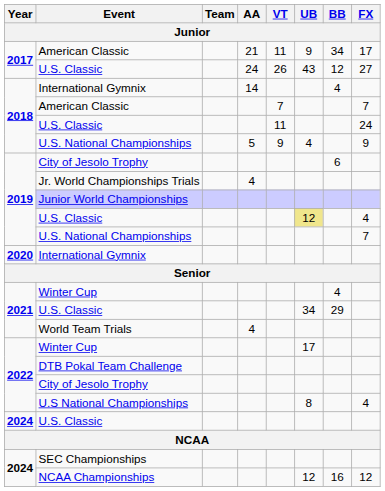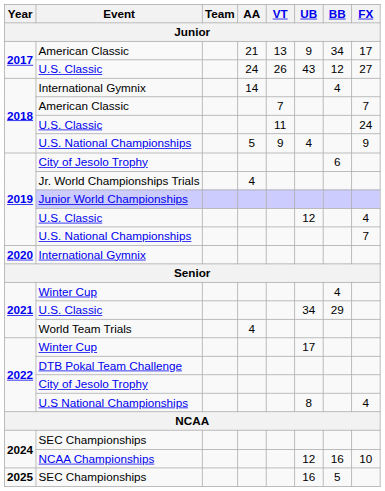 <table class="wikitable" style="text-align:center; font-size:95%;">
 <tr>
 <th align=center>Year</th>
 <th align=center>Event</th>
 <th style="width:30px;">Team</th>
 <th style="width:30px;">AA</th>
 <th style="width:30px;"><a href='#'>VT</a></th>
 <th style="width:30px;"><a href='#'>UB</a></th>
 <th style="width:30px;"><a href='#'>BB</a></th>
 <th style="width:30px;"><a href='#'>FX</a></th>
 </tr>
 <tr>
 <th colspan="8"><strong>Junior</strong></th>
 </tr>
 <tr>
 <td rowspan="2"><strong><a href='#'>2017</a></strong></td>
 <td align=left>American Classic</td>
 <td></td>
 <td>21</td>
-<td>11</td>
+<td>13</td>
 <td>9</td>
 <td>34</td>
 <td>17</td>
 </tr>
 <tr>
 <td align=left><a href='#'>U.S. Classic</a></td>
 <td></td>
 <td>24</td>
 <td>26</td>
 <td>43</td>
 <td>12</td>
 <td>27</td>
 </tr>
 <tr>
 <td rowspan="4"><strong><a href='#'>2018</a></strong></td>
 <td align=left>International Gymnix</td>
 <td></td>
 <td>14</td>
 <td></td>
 <td></td>
 <td>4</td>
 <td></td>
 </tr>
 <tr>
 <td align=left>American Classic</td>
 <td></td>
 <td></td>
 <td>7</td>
 <td></td>
 <td></td>
 <td>7</td>
 </tr>
 <tr>
 <td align=left><a href='#'>U.S. Classic</a></td>
 <td></td>
 <td></td>
 <td>11</td>
 <td></td>
 <td></td>
 <td>24</td>
 </tr>
 <tr>
 <td align=left><a href='#'>U.S. National Championships</a></td>
 <td></td>
 <td>5</td>
 <td>9</td>
 <td>4</td>
 <td></td>
 <td>9</td>
 </tr>
 <tr>
 <td rowspan="5"><strong><a href='#'>2019</a></strong></td>
 <td align=left><a href='#'>City of Jesolo Trophy</a></td>
 <td></td>
 <td></td>
 <td></td>
 <td></td>
 <td>6</td>
 <td></td>
 </tr>
 <tr>
 <td align=left>Jr. World Championships Trials</td>
 <td></td>
 <td>4</td>
 <td></td>
 <td></td>
 <td></td>
 <td></td>
 </tr>
 <tr bgcolor=#CCCCFF>
 <td align=left><a href='#'>Junior World Championships</a></td>
 <td></td>
 <td></td>
 <td></td>
 <td></td>
 <td></td>
 <td></td>
 </tr>
 <tr>
 <td align=left><a href='#'>U.S. Classic</a></td>
 <td></td>
 <td></td>
 <td></td>
-<td style="background: khaki;">12</td>
+<td>12</td>
 <td></td>
 <td>4</td>
 </tr>
 <tr>
 <td align=left><a href='#'>U.S. National Championships</a></td>
 <td></td>
 <td></td>
 <td></td>
 <td></td>
 <td></td>
 <td>7</td>
 </tr>
 <tr>
 <td rowspan="1"><strong><a href='#'>2020</a></strong></td>
 <td align=left><a href='#'>International Gymnix</a></td>
 <td></td>
 <td></td>
 <td></td>
 <td></td>
 <td></td>
 <td></td>
 </tr>
 <tr>
 <th colspan="8"><strong>Senior</strong></th>
 </tr>
 <tr>
 <td rowspan="3"><strong><a href='#'>2021</a></strong></td>
 <td align=left><a href='#'>Winter Cup</a></td>
 <td></td>
 <td></td>
 <td></td>
 <td></td>
 <td>4</td>
 <td></td>
 </tr>
 <tr>
 <td align=left><a href='#'>U.S. Classic</a></td>
 <td></td>
 <td></td>
 <td></td>
 <td>34</td>
 <td>29</td>
 <td></td>
 </tr>
 <tr>
 <td align=left>World Team Trials</td>
 <td></td>
 <td>4</td>
 <td></td>
 <td></td>
 <td></td>
 <td></td>
 </tr>
 <tr>
 <td rowspan="4"><strong><a href='#'>2022</a></strong></td>
 <td align=left><a href='#'>Winter Cup</a></td>
 <td></td>
 <td></td>
 <td></td>
 <td>17</td>
 <td></td>
 <td></td>
 </tr>
 <tr>
 <td align=left><a href='#'>DTB Pokal Team Challenge</a></td>
 <td></td>
 <td></td>
 <td></td>
 <td></td>
 <td></td>
 <td></td>
 </tr>
 <tr>
 <td align=left><a href='#'>City of Jesolo Trophy</a></td>
 <td></td>
 <td></td>
 <td></td>
 <td></td>
 <td></td>
 <td></td>
 </tr>
 <tr>
 <td align = left><a href='#'>U.S National Championships</a></td>
 <td></td>
 <td></td>
 <td></td>
 <td>8</td>
 <td></td>
 <td>4</td>
 </tr>
 <tr>
-<td><strong><a href='#'>2024</a></strong></td>
-<td align=left><a href='#'>U.S. Classic</a></td>
-<td></td>
-<td></td>
-<td></td>
-<td></td>
-<td></td>
-<td></td>
-</tr>
-<tr>
 <th colspan="8">NCAA</th>
 </tr>
 <tr>
 <td rowspan="2"><strong>2024</strong></td>
 <td align=left>SEC Championships</td>
 <td></td>
 <td></td>
 <td></td>
 <td></td>
 <td></td>
 <td></td>
 </tr>
 <tr>
 <td align = left><a href='#'>NCAA Championships</a></td>
 <td></td>
 <td></td>
 <td></td>
 <td>12</td>
 <td>16</td>
-<td>12</td>
+<td>10</td>
+</tr>
+<tr>
+<td rowspan="1"><strong>2025</strong></td>
+<td align=left>SEC Championships</td>
+<td></td>
+<td></td>
+<td></td>
+<td>16</td>
+<td>5</td>
+<td></td>
 </tr>
 </table>
